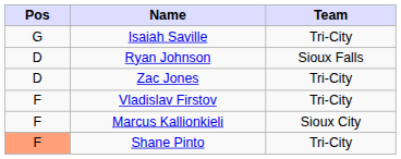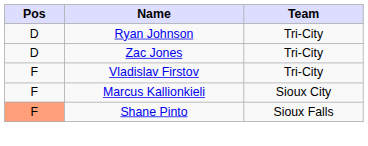 <table class="wikitable" style="text-align:center">
 <tr>
 <th style="background:#ddf; width:10%;">Pos</th>
 <th style="background:#ddf; width:30%;">Name</th>
 <th style="background:#ddf; width:20%;">Team</th>
 </tr>
 <tr>
-<td>G</td>
-<td><a href='#'>Isaiah Saville</a></td>
-<td>Tri-City</td>
-</tr>
-<tr>
 <td>D</td>
 <td><a href='#'>Ryan Johnson</a></td>
-<td>Sioux Falls</td>
+<td>Tri-City</td>
 </tr>
 <tr>
 <td>D</td>
 <td><a href='#'>Zac Jones</a></td>
 <td>Tri-City</td>
 </tr>
 <tr>
 <td>F</td>
 <td><a href='#'>Vladislav Firstov</a></td>
 <td>Tri-City</td>
 </tr>
 <tr>
 <td>F</td>
 <td><a href='#'>Marcus Kallionkieli</a></td>
 <td>Sioux City</td>
 </tr>
 <tr>
 <td style="background: lightsalmon;">F</td>
 <td><a href='#'>Shane Pinto</a></td>
-<td>Tri-City</td>
+<td>Sioux Falls</td>
 </tr>
 </table>
